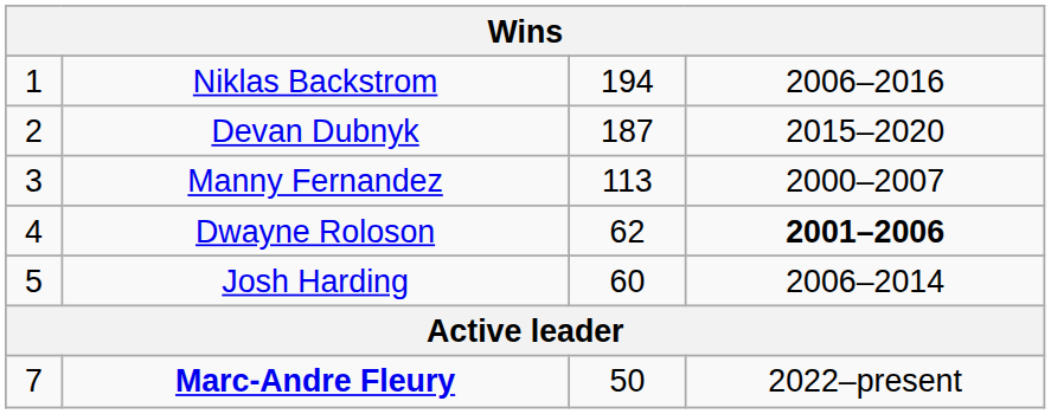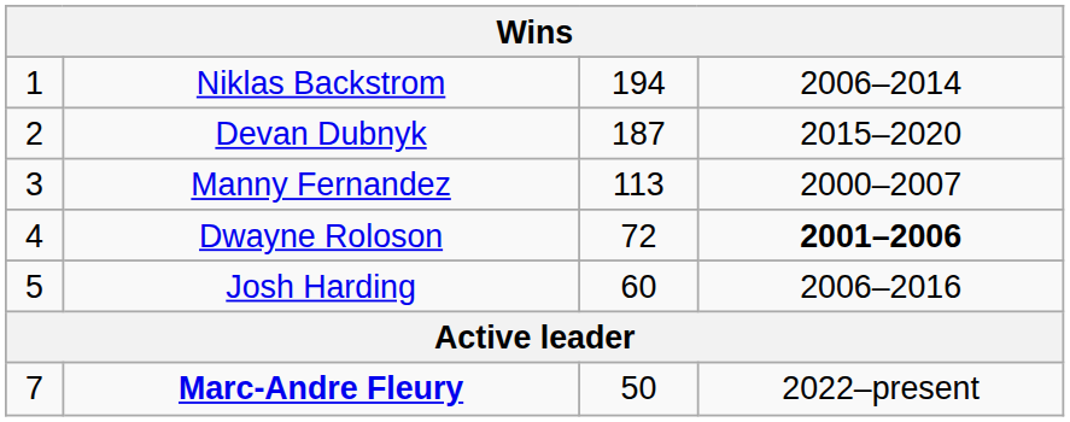 <table class="wikitable" style="text-align: center; font-size: 95%" width="80%">
 <tr>
 <th colspan="4">Wins</th>
 </tr>
 <tr>
 <td>1</td>
 <td><a href='#'>Niklas Backstrom</a></td>
 <td>194</td>
-<td>2006–2016</td>
+<td>2006–2014</td>
 </tr>
 <tr>
 <td>2</td>
 <td><a href='#'>Devan Dubnyk</a></td>
 <td>187</td>
 <td>2015–2020</td>
 </tr>
 <tr>
 <td>3</td>
 <td><a href='#'>Manny Fernandez</a></td>
 <td>113</td>
 <td>2000–2007</td>
 </tr>
 <tr>
 <td>4</td>
 <td><a href='#'>Dwayne Roloson</a></td>
-<td>62</td>
+<td>72</td>
 <td><strong>2001–2006</strong></td>
 </tr>
 <tr>
 <td>5</td>
 <td><a href='#'>Josh Harding</a></td>
 <td>60</td>
-<td>2006–2014</td>
+<td>2006–2016</td>
 </tr>
 <tr>
 <th colspan="4">Active leader</th>
 </tr>
 <tr>
 <td>7</td>
 <td><strong><a href='#'>Marc-Andre Fleury</a></strong></td>
 <td>50</td>
 <td>2022–present</td>
 </tr>
 </table>
